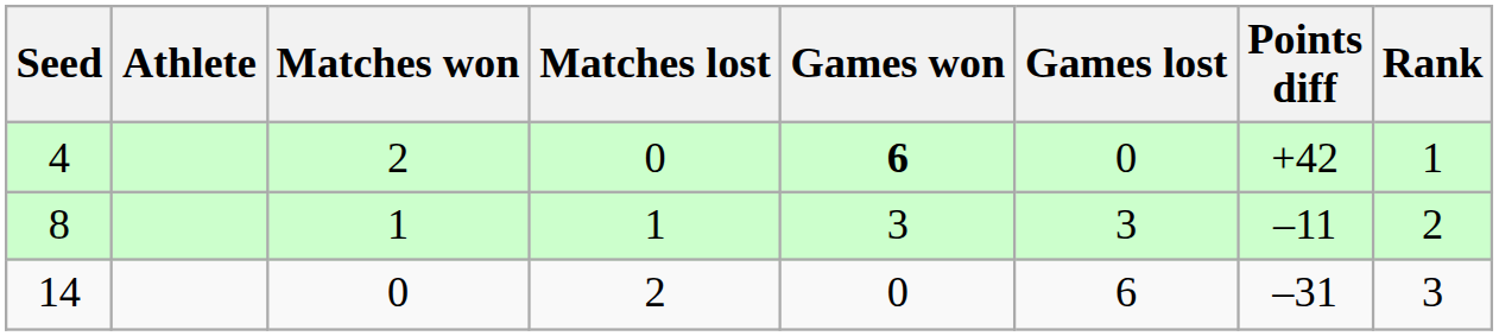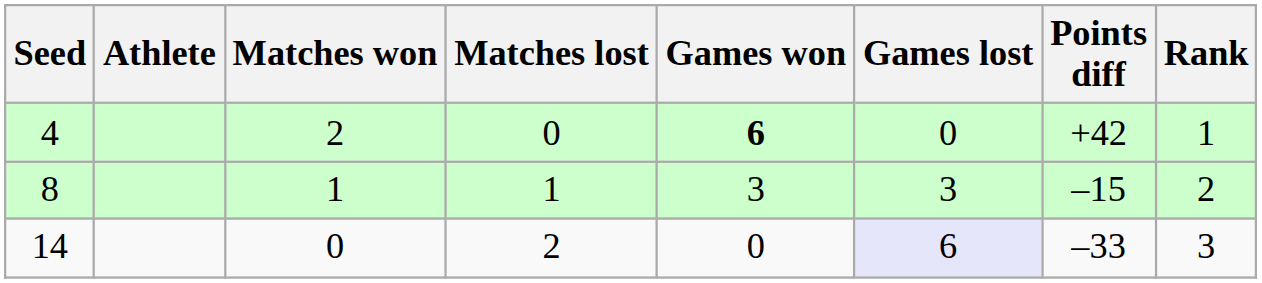 <table class="wikitable">
 <tr>
 <th>Seed</th>
 <th>Athlete</th>
 <th>Matches won</th>
 <th>Matches lost</th>
 <th>Games won</th>
 <th>Games lost</th>
 <th>Points<br>diff</th>
 <th>Rank</th>
 </tr>
 <tr bgcolor="#ccffcc">
 <td align="center">4</td>
 <td></td>
 <td align="center">2</td>
 <td align="center">0</td>
 <td align="center"><strong>6</strong></td>
 <td align="center">0</td>
 <td align="center">+42</td>
 <td align="center">1</td>
 </tr>
 <tr bgcolor="#ccffcc">
 <td align="center">8</td>
 <td></td>
 <td align="center">1</td>
 <td align="center">1</td>
 <td align="center">3</td>
 <td align="center">3</td>
-<td align="center">–11</td>
+<td align="center">–15</td>
 <td align="center">2</td>
 </tr>
 <tr>
 <td align="center">14</td>
 <td></td>
 <td align="center">0</td>
 <td align="center">2</td>
 <td align="center">0</td>
-<td align="center">6</td>
-<td align="center">–31</td>
+<td align="center" style="background: lavender;">6</td>
+<td align="center">–33</td>
 <td align="center">3</td>
 </tr>
 </table>
